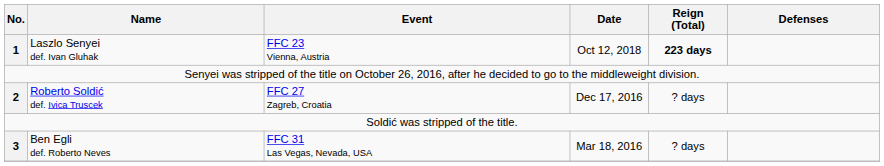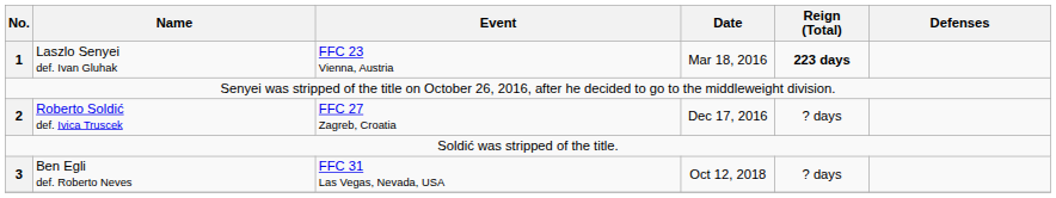 <table class="wikitable" style="width:99%;">
 <tr>
 <th style="width:2%;">No.</th>
 <th>Name</th>
 <th>Event</th>
 <th style="width:9%;">Date</th>
 <th style="width:9%;">Reign<br>(Total)</th>
 <th>Defenses</th>
 </tr>
 <tr>
 <th>1</th>
 <td> Laszlo Senyei<br><small>def. Ivan Gluhak </small></td>
 <td><a href='#'>FFC 23</a><br><small>Vienna, Austria</small></td>
-<td style="text-align:center;">Oct 12, 2018</td>
+<td style="text-align:center;">Mar 18, 2016</td>
 <td style="text-align:center;"><strong>223 days</strong></td>
 <td></td>
 </tr>
 <tr>
 <td align="center" colspan="6">Senyei was stripped of the title on October 26, 2016, after he decided to go to the middleweight division.</td>
 </tr>
 <tr>
 <th>2</th>
 <td> <a href='#'>Roberto Soldić</a><br><small>def. <a href='#'>Ivica Truscek</a> </small></td>
 <td><a href='#'>FFC 27</a><br><small>Zagreb, Croatia</small></td>
 <td style="text-align:center;">Dec 17, 2016</td>
 <td style="text-align:center;">? days</td>
 <td></td>
 </tr>
 <tr>
 <td align="center" colspan="6">Soldić was stripped of the title.</td>
 </tr>
 <tr>
 <th>3</th>
 <td> Ben Egli<br><small>def. Roberto Neves </small></td>
 <td><a href='#'>FFC 31</a><br><small>Las Vegas, Nevada, USA</small></td>
-<td style="text-align:center;">Mar 18, 2016</td>
+<td style="text-align:center;">Oct 12, 2018</td>
 <td style="text-align:center;">? days</td>
 <td></td>
 </tr>
 <tr>
 </tr>
 </table>
